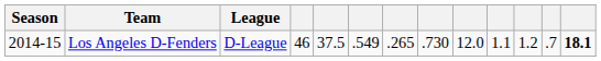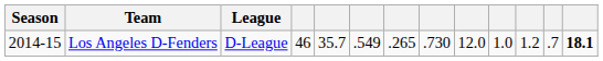 <table class="wikitable sortable" style="font-size:95%; text-align:center;">
 <tr>
 <th>Season</th>
 <th>Team</th>
 <th>League</th>
 <th></th>
 <th></th>
 <th></th>
 <th></th>
 <th></th>
 <th></th>
 <th></th>
 <th></th>
 <th></th>
 <th></th>
 </tr>
 <tr>
 <td>2014-15</td>
 <td><a href='#'>Los Angeles D-Fenders</a></td>
 <td><a href='#'>D-League</a></td>
 <td>46</td>
-<td>37.5</td>
+<td>35.7</td>
 <td>.549</td>
 <td>.265</td>
 <td>.730</td>
 <td>12.0</td>
-<td>1.1</td>
+<td>1.0</td>
 <td>1.2</td>
 <td>.7</td>
 <td><strong>18.1</strong></td>
 </tr>
 </table>
